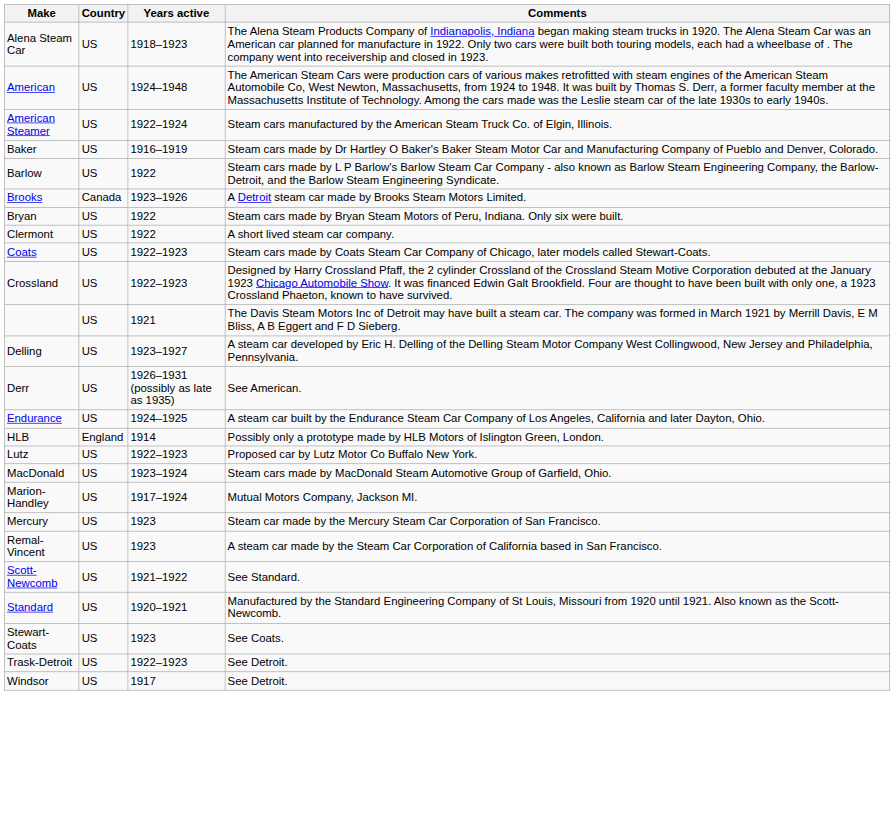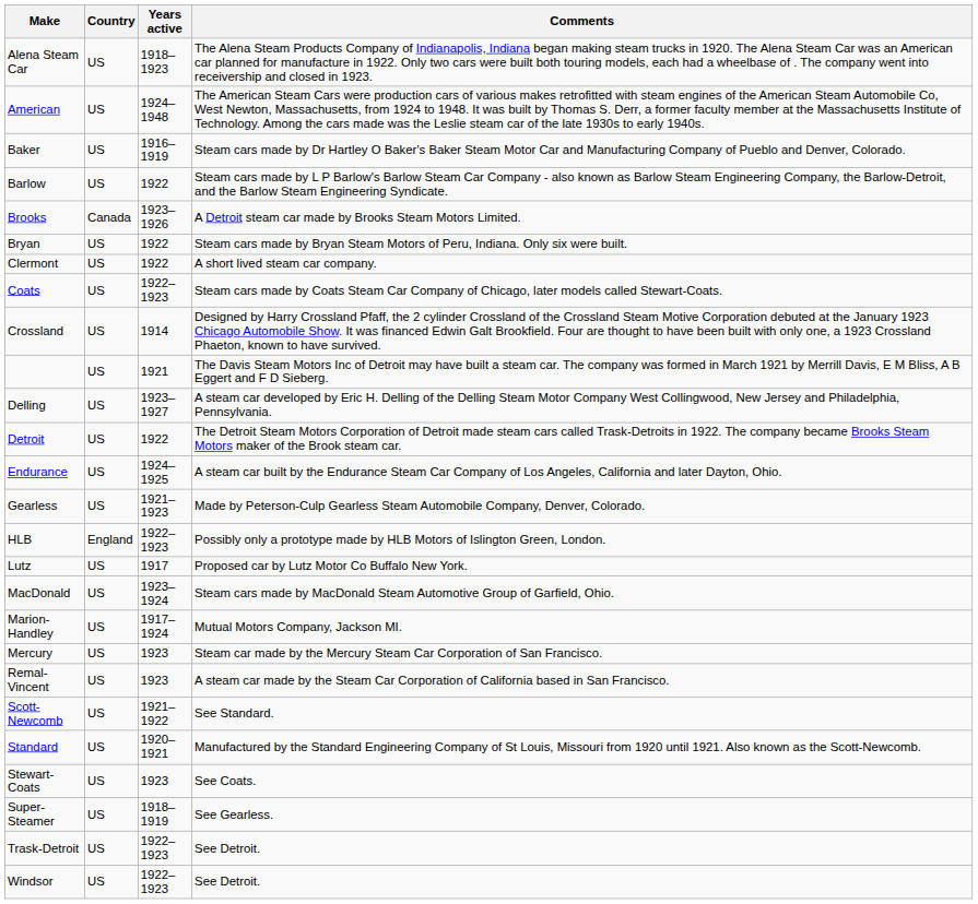 <table class="wikitable sortable">
 <tr>
 <th>Make</th>
 <th>Country</th>
 <th>Years active</th>
 <th class="unsortable">Comments</th>
 </tr>
 <tr>
 <td>Alena Steam Car</td>
 <td>US</td>
 <td>1918–1923</td>
 <td>The Alena Steam Products Company of <a href='#'>Indianapolis, Indiana</a> began making steam trucks in 1920. The Alena Steam Car was an American car planned for manufacture in 1922. Only two cars were built both touring models, each had a wheelbase of . The company went into receivership and closed in 1923.</td>
 </tr>
 <tr>
 <td><a href='#'>American</a></td>
 <td>US</td>
 <td>1924–1948</td>
 <td>The American Steam Cars were production cars of various makes retrofitted with steam engines of the American Steam Automobile Co, West Newton, Massachusetts, from 1924 to 1948. It was built by Thomas S. Derr, a former faculty member at the Massachusetts Institute of Technology. Among the cars made was the Leslie steam car of the late 1930s to early 1940s.</td>
-</tr>
-<tr>
-<td><a href='#'>American Steamer</a></td>
-<td>US</td>
-<td>1922–1924</td>
-<td>Steam cars manufactured by the American Steam Truck Co. of Elgin, Illinois.</td>
 </tr>
 <tr>
 <td>Baker</td>
 <td>US</td>
 <td>1916–1919</td>
 <td>Steam cars made by Dr Hartley O Baker's Baker Steam Motor Car and Manufacturing Company of Pueblo and Denver, Colorado.</td>
 </tr>
 <tr>
 <td>Barlow</td>
 <td>US</td>
 <td>1922</td>
 <td>Steam cars made by L P Barlow's Barlow Steam Car Company - also known as Barlow Steam Engineering Company, the Barlow-Detroit, and the Barlow Steam Engineering Syndicate.</td>
 </tr>
 <tr>
 <td><a href='#'>Brooks</a></td>
 <td>Canada</td>
 <td>1923–1926</td>
 <td>A <a href='#'>Detroit</a> steam car made by Brooks Steam Motors Limited.</td>
 </tr>
 <tr>
 <td>Bryan</td>
 <td>US</td>
 <td>1922</td>
 <td>Steam cars made by Bryan Steam Motors of Peru, Indiana. Only six were built.</td>
 </tr>
 <tr>
 <td>Clermont</td>
 <td>US</td>
 <td>1922</td>
 <td>A short lived steam car company.</td>
 </tr>
 <tr>
 <td><a href='#'>Coats</a></td>
 <td>US</td>
 <td>1922–1923</td>
 <td> Steam cars made by Coats Steam Car Company of Chicago, later models called Stewart-Coats.</td>
 </tr>
 <tr>
 <td>Crossland</td>
 <td>US</td>
-<td>1922–1923</td>
+<td>1914</td>
 <td>Designed by Harry Crossland Pfaff, the 2 cylinder Crossland of the Crossland Steam Motive Corporation debuted at the January 1923 <a href='#'>Chicago Automobile Show</a>. It was financed Edwin Galt Brookfield. Four are thought to have been built with only one, a 1923 Crossland Phaeton, known to have survived.</td>
 </tr>
 <tr>
 <td></td>
 <td>US</td>
 <td>1921</td>
 <td>The Davis Steam Motors Inc of Detroit may have built a steam car. The company was formed in March 1921 by Merrill Davis, E M Bliss, A B Eggert and F D Sieberg.</td>
 </tr>
 <tr>
 <td>Delling</td>
 <td>US</td>
 <td>1923–1927</td>
 <td>A steam car developed by Eric H. Delling of the Delling Steam Motor Company West Collingwood, New Jersey and Philadelphia, Pennsylvania.</td>
 </tr>
 <tr>
-<td>Derr</td>
+<td><a href='#'>Detroit</a></td>
 <td>US</td>
-<td>1926–1931 (possibly as late as 1935)</td>
-<td>See American.</td>
+<td>1922</td>
+<td>The Detroit Steam Motors Corporation of Detroit made steam cars called Trask-Detroits in 1922. The company became <a href='#'>Brooks Steam Motors</a> maker of the Brook steam car.</td>
 </tr>
 <tr>
 <td><a href='#'>Endurance</a></td>
 <td>US</td>
 <td>1924–1925</td>
 <td>A steam car built by the Endurance Steam Car Company of Los Angeles, California and later Dayton, Ohio.</td>
 </tr>
 <tr>
+<td>Gearless</td>
+<td>US</td>
+<td>1921–1923</td>
+<td>Made by Peterson-Culp Gearless Steam Automobile Company, Denver, Colorado.</td>
+</tr>
+<tr>
 <td>HLB</td>
 <td>England</td>
-<td>1914</td>
+<td>1922–1923</td>
 <td>Possibly only a prototype made by HLB Motors of Islington Green, London.</td>
 </tr>
 <tr>
 <td>Lutz</td>
 <td>US</td>
-<td>1922–1923</td>
+<td>1917</td>
 <td>Proposed car by Lutz Motor Co Buffalo New York.</td>
 </tr>
 <tr>
 <td>MacDonald</td>
 <td>US</td>
 <td>1923–1924</td>
 <td>Steam cars made by MacDonald Steam Automotive Group of Garfield, Ohio.</td>
 </tr>
 <tr>
 <td>Marion-Handley</td>
 <td>US</td>
 <td>1917–1924</td>
 <td>Mutual Motors Company, Jackson MI.</td>
 </tr>
 <tr>
 <td>Mercury</td>
 <td>US</td>
 <td>1923</td>
 <td>Steam car made by the Mercury Steam Car Corporation of San Francisco.</td>
 </tr>
 <tr>
 <td>Remal-Vincent</td>
 <td>US</td>
 <td>1923</td>
 <td>A steam car made by the Steam Car Corporation of California based in San Francisco.</td>
 </tr>
 <tr>
 <td><a href='#'>Scott-Newcomb</a></td>
 <td>US</td>
 <td>1921–1922</td>
 <td>See Standard.</td>
 </tr>
 <tr>
 <td><a href='#'>Standard</a></td>
 <td>US</td>
 <td>1920–1921</td>
 <td> Manufactured by the Standard Engineering Company of St Louis, Missouri from 1920 until 1921. Also known as the Scott-Newcomb.</td>
 </tr>
 <tr>
 <td>Stewart-Coats</td>
 <td>US</td>
 <td>1923</td>
 <td>See Coats.</td>
 </tr>
 <tr>
+<td>Super-Steamer</td>
+<td>US</td>
+<td>1918–1919</td>
+<td>See Gearless.</td>
+</tr>
+<tr>
 <td>Trask-Detroit</td>
 <td>US</td>
 <td>1922–1923</td>
 <td>See Detroit.</td>
 </tr>
 <tr>
 <td>Windsor</td>
 <td>US</td>
-<td>1917</td>
+<td>1922–1923</td>
 <td>See Detroit.</td>
 </tr>
 </table>
